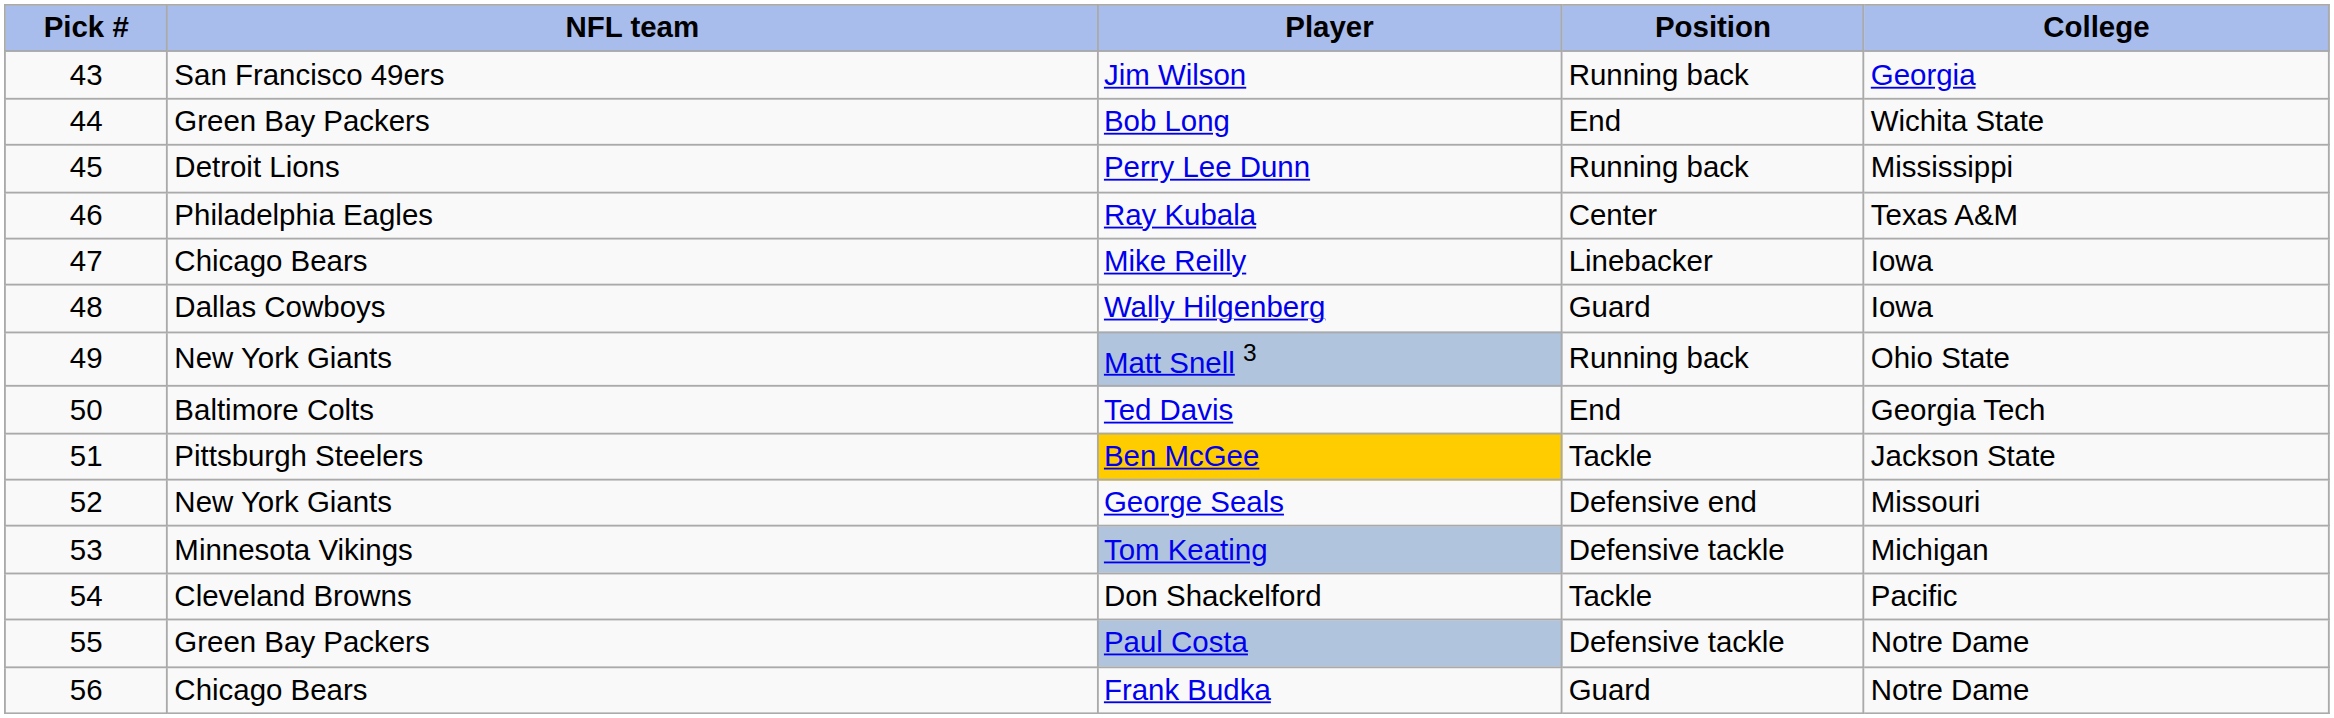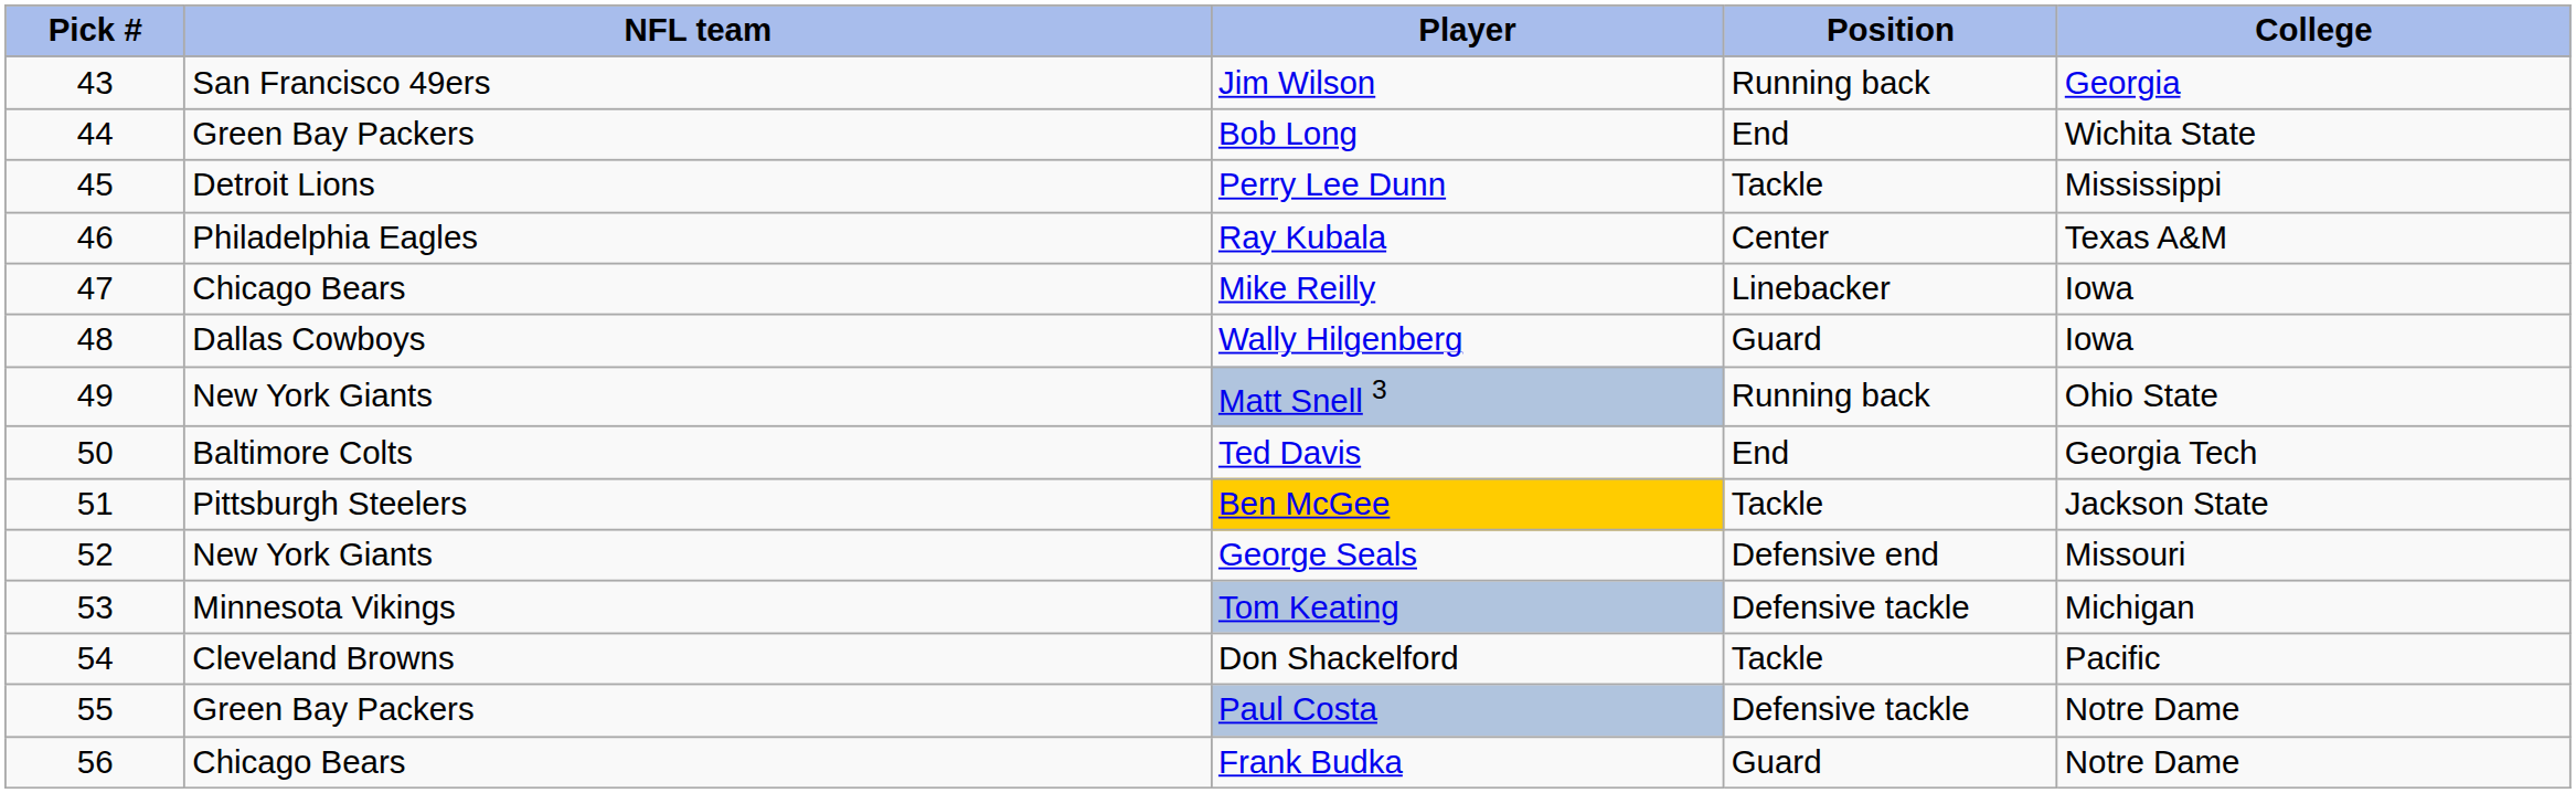 <table class="wikitable sortable sortable" style="width: 100%">
 <tr>
 <th style="background:#A8BDEC;" width=7%>Pick #</th>
 <th width=40% style="background:#A8BDEC;">NFL team</th>
 <th width=20% style="background:#A8BDEC;">Player</th>
 <th width=13% style="background:#A8BDEC;">Position</th>
 <th style="background:#A8BDEC;">College</th>
 </tr>
 <tr>
 <td align=center>43</td>
 <td>San Francisco 49ers</td>
 <td><a href='#'>Jim Wilson</a></td>
 <td>Running back</td>
 <td><a href='#'>Georgia</a></td>
 </tr>
 <tr>
 <td align=center>44</td>
 <td>Green Bay Packers</td>
 <td><a href='#'>Bob Long</a></td>
 <td>End</td>
 <td>Wichita State</td>
 </tr>
 <tr>
 <td align=center>45</td>
 <td>Detroit Lions</td>
 <td><a href='#'>Perry Lee Dunn</a></td>
-<td>Running back</td>
+<td>Tackle</td>
 <td>Mississippi</td>
 </tr>
 <tr>
 <td align=center>46</td>
 <td>Philadelphia Eagles</td>
 <td><a href='#'>Ray Kubala</a></td>
 <td>Center</td>
 <td>Texas A&M</td>
 </tr>
 <tr>
 <td align=center>47</td>
 <td>Chicago Bears</td>
 <td><a href='#'>Mike Reilly</a></td>
 <td>Linebacker</td>
 <td>Iowa</td>
 </tr>
 <tr>
 <td align=center>48</td>
 <td>Dallas Cowboys</td>
 <td><a href='#'>Wally Hilgenberg</a></td>
 <td>Guard</td>
 <td>Iowa</td>
 </tr>
 <tr>
 <td align=center>49</td>
 <td>New York Giants</td>
 <td bgcolor="lightsteelblue"><a href='#'>Matt Snell</a> <sup>3</sup></td>
 <td>Running back</td>
 <td>Ohio State</td>
 </tr>
 <tr>
 <td align=center>50</td>
 <td>Baltimore Colts</td>
 <td><a href='#'>Ted Davis</a></td>
 <td>End</td>
 <td>Georgia Tech</td>
 </tr>
 <tr>
 <td align=center>51</td>
 <td>Pittsburgh Steelers</td>
 <td bgcolor="#FFCC00"><a href='#'>Ben McGee</a></td>
 <td>Tackle</td>
 <td>Jackson State</td>
 </tr>
 <tr>
 <td align=center>52</td>
 <td>New York Giants</td>
 <td><a href='#'>George Seals</a></td>
 <td>Defensive end</td>
 <td>Missouri</td>
 </tr>
 <tr>
 <td align=center>53</td>
 <td>Minnesota Vikings</td>
 <td bgcolor="lightsteelblue"><a href='#'>Tom Keating</a></td>
 <td>Defensive tackle</td>
 <td>Michigan</td>
 </tr>
 <tr>
 <td align=center>54</td>
 <td>Cleveland Browns</td>
 <td>Don Shackelford</td>
 <td>Tackle</td>
 <td>Pacific</td>
 </tr>
 <tr>
 <td align=center>55</td>
 <td>Green Bay Packers</td>
 <td bgcolor="lightsteelblue"><a href='#'>Paul Costa</a></td>
 <td>Defensive tackle</td>
 <td>Notre Dame</td>
 </tr>
 <tr>
 <td align=center>56</td>
 <td>Chicago Bears</td>
 <td><a href='#'>Frank Budka</a></td>
 <td>Guard</td>
 <td>Notre Dame</td>
 </tr>
 </table>
